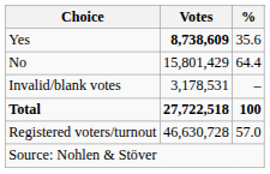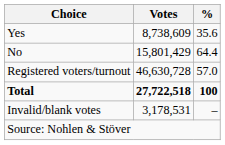 <table class=wikitable style=text-align:right>
 <tr>
 <th>Choice</th>
 <th>Votes</th>
 <th>%</th>
 </tr>
 <tr>
 <td align=left>Yes</td>
-<td><strong>8,738,609</strong></td>
+<td>8,738,609</td>
 <td>35.6</td>
 </tr>
 <tr>
 <td align=left> No</td>
 <td>15,801,429</td>
 <td>64.4</td>
 </tr>
 <tr>
-<td align=left>Invalid/blank votes</td>
-<td>3,178,531</td>
-<td>–</td>
+<td align=left>Registered voters/turnout</td>
+<td>46,630,728</td>
+<td>57.0</td>
 </tr>
 <tr>
 <td align=left><strong>Total</strong></td>
 <td><strong>27,722,518</strong></td>
 <td><strong>100</strong></td>
 </tr>
 <tr>
-<td align=left>Registered voters/turnout</td>
-<td>46,630,728</td>
-<td>57.0</td>
+<td align=left>Invalid/blank votes</td>
+<td>3,178,531</td>
+<td>–</td>
 </tr>
 <tr>
 <td align=left colspan=3>Source: Nohlen & Stöver</td>
 </tr>
 </table>
